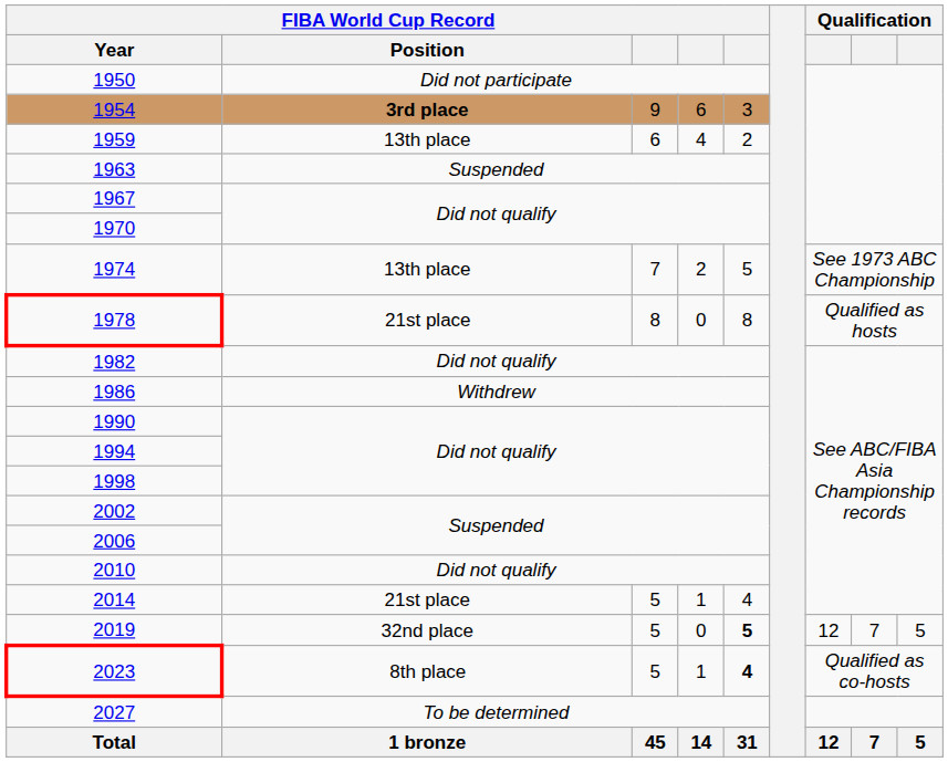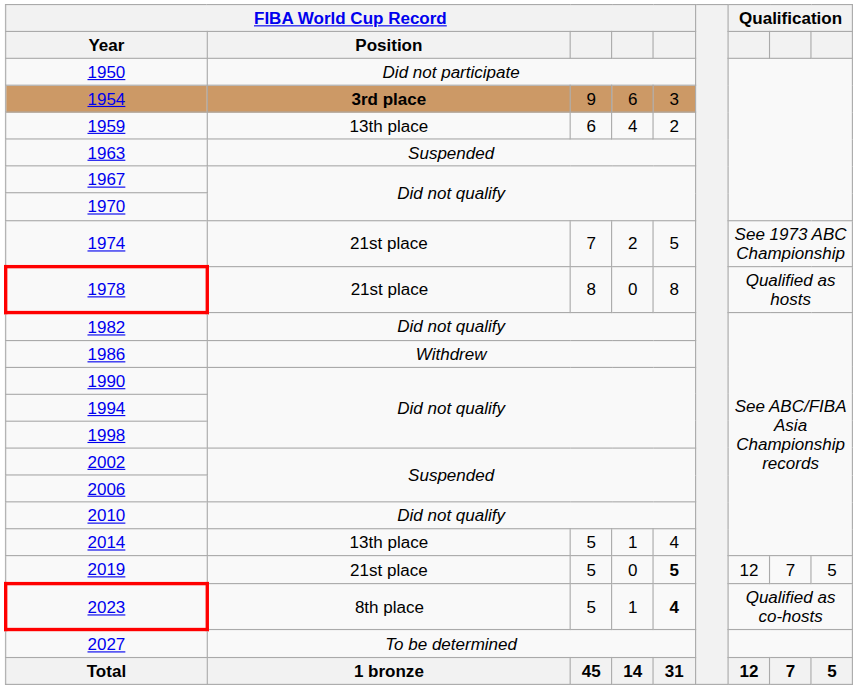 <table class="wikitable collapsible autocollapse"  style="text-align:center; font-size:95%; width:60%;">
 <tr>
 <th colspan=5><a href='#'>FIBA World Cup Record</a></th>
 <th rowspan=25></th>
 <th colspan=4>Qualification</th>
 </tr>
 <tr>
 <th>Year</th>
 <th>Position</th>
 <th width=30></th>
 <th width=30></th>
 <th width=30></th>
 <th width=30></th>
 <th width=30></th>
 <th width=30></th>
 </tr>
 <tr>
 <td> <a href='#'>1950</a></td>
 <td colspan="4" style="text-align:center;"><em>Did not participate</em></td>
 <td colspan="3" rowspan="6"></td>
 </tr>
 <tr style="background:#c96;">
 <td> <a href='#'>1954</a></td>
 <td><strong>3rd place</strong></td>
 <td>9</td>
 <td>6</td>
 <td>3</td>
 </tr>
 <tr>
 <td> <a href='#'>1959</a></td>
 <td>13th place</td>
 <td>6</td>
 <td>4</td>
 <td>2</td>
 </tr>
 <tr>
 <td> <a href='#'>1963</a></td>
 <td colspan=4><em>Suspended</em></td>
 </tr>
 <tr>
 <td> <a href='#'>1967</a></td>
 <td colspan=4 rowspan=2><em>Did not qualify</em></td>
 </tr>
 <tr>
 <td> <a href='#'>1970</a></td>
 </tr>
 <tr>
 <td> <a href='#'>1974</a></td>
-<td>13th place</td>
+<td>21st place</td>
 <td>7</td>
 <td>2</td>
 <td>5</td>
 <td colspan="3"><em>See 1973 ABC Championship</em></td>
 </tr>
 <tr>
 <td style="border: 3px solid red"> <a href='#'>1978</a></td>
 <td>21st place</td>
 <td>8</td>
 <td>0</td>
 <td>8</td>
 <td colspan="3" style="text-align:center;"><em>Qualified as hosts</em></td>
 </tr>
 <tr>
 <td> <a href='#'>1982</a></td>
 <td colspan="4" style="text-align:center;"><em>Did not qualify</em></td>
 <td colspan=3 rowspan=9><em>See ABC/FIBA Asia Championship records</em></td>
 </tr>
 <tr>
 <td> <a href='#'>1986</a></td>
 <td colspan="4" style="text-align:center;"><em>Withdrew</em></td>
 </tr>
 <tr>
 <td> <a href='#'>1990</a></td>
 <td colspan="4" style="text-align:center;" rowspan="3"><em>Did not qualify</em></td>
 </tr>
 <tr>
 <td> <a href='#'>1994</a></td>
 </tr>
 <tr>
 <td> <a href='#'>1998</a></td>
 </tr>
 <tr>
 <td> <a href='#'>2002</a></td>
 <td colspan="4" style="text-align:center;" rowspan="2"><em>Suspended</em></td>
 </tr>
 <tr>
 <td> <a href='#'>2006</a></td>
 </tr>
 <tr>
 <td> <a href='#'>2010</a></td>
 <td colspan="4" style="text-align:center;"><em>Did not qualify</em></td>
 </tr>
 <tr>
 <td> <a href='#'>2014</a></td>
-<td>21st place</td>
+<td>13th place</td>
 <td>5</td>
 <td>1</td>
 <td>4</td>
 </tr>
 <tr>
 <td> <a href='#'>2019</a></td>
-<td>32nd place</td>
+<td>21st place</td>
 <td>5</td>
 <td>0</td>
 <td><strong>5</strong></td>
 <td>12</td>
 <td>7</td>
 <td>5</td>
 </tr>
 <tr>
 <td style="border: 3px solid red">   <a href='#'>2023</a></td>
 <td>8th place</td>
 <td>5</td>
 <td>1</td>
 <td><strong>4</strong></td>
 <td colspan="3" style="text-align:center;"><em>Qualified as co-hosts</em></td>
 </tr>
 <tr>
 <td> <a href='#'>2027</a></td>
 <td colspan="4" style="text-align:center;"><em>To be determined</em></td>
 </tr>
 <tr>
 <th>Total</th>
 <th>1 bronze</th>
 <th>45</th>
 <th>14</th>
 <th>31</th>
 <th>12</th>
 <th>7</th>
 <th>5</th>
 </tr>
 </table>
